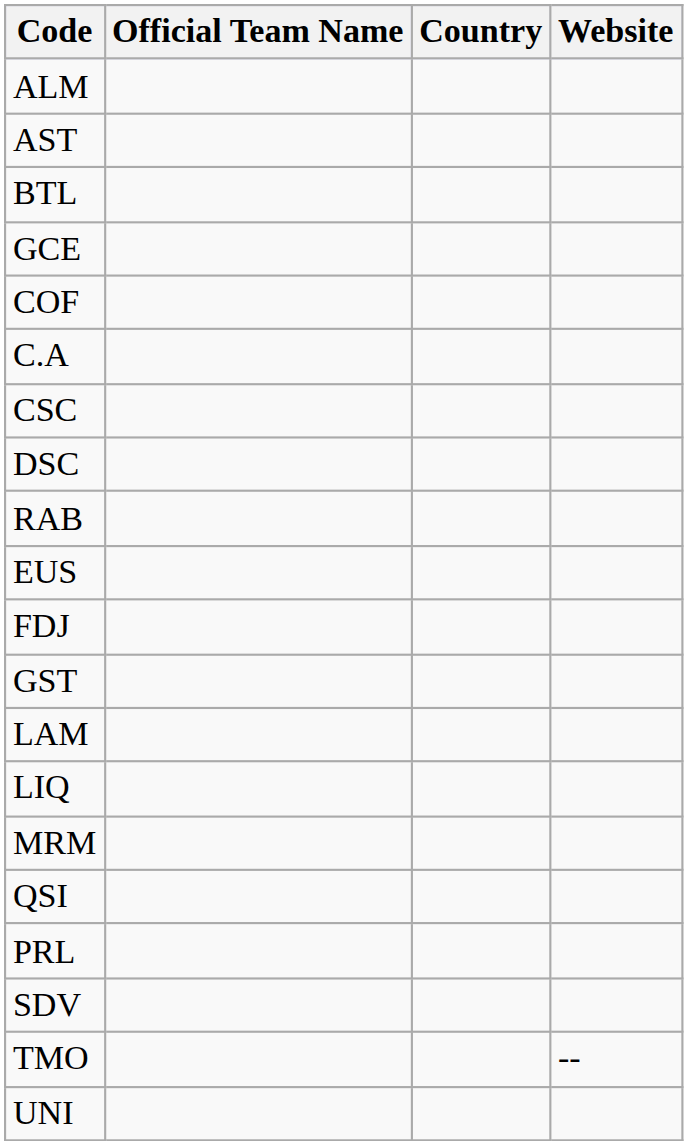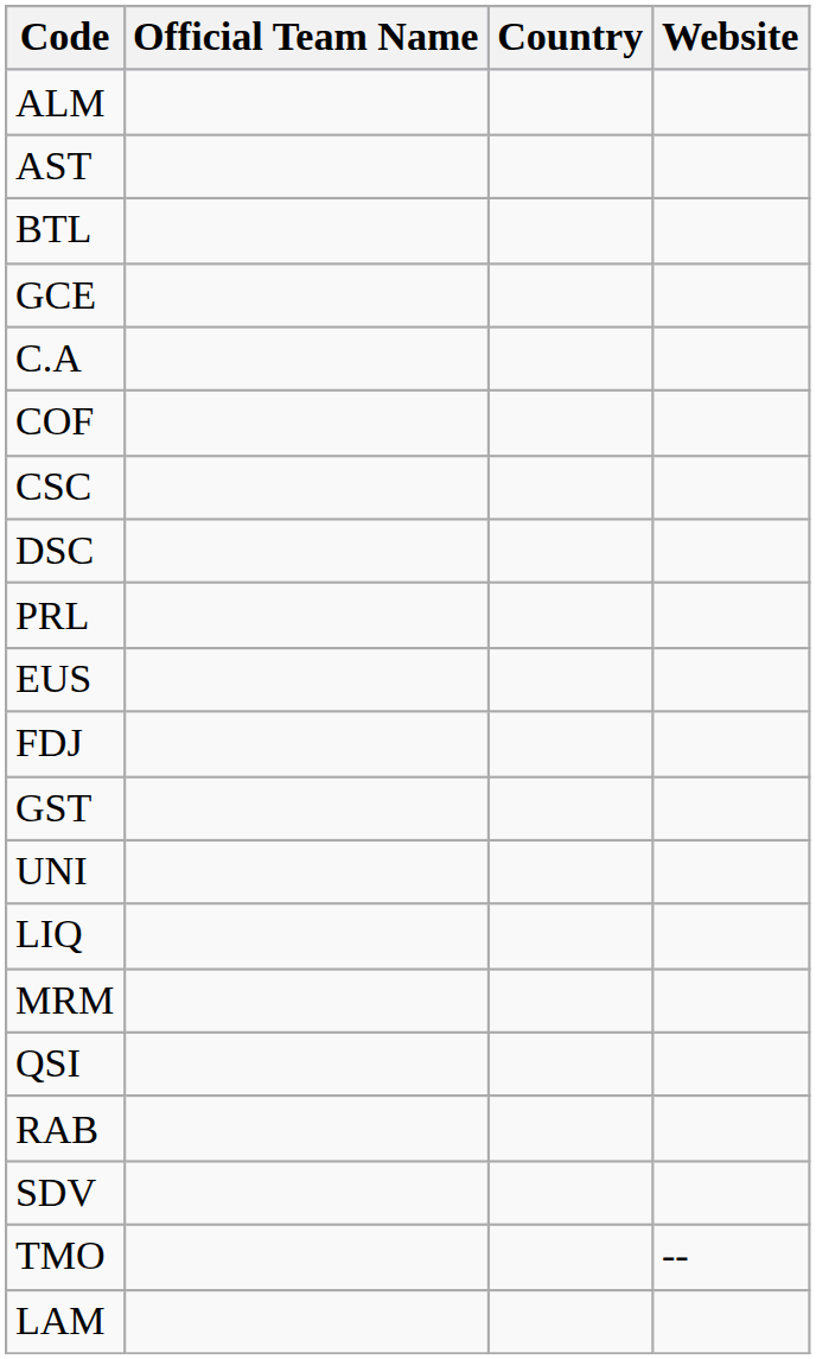 <table class="wikitable">
 <tr style="background:#ccccff;">
 <th>Code</th>
 <th>Official Team Name</th>
 <th>Country</th>
 <th>Website</th>
 </tr>
 <tr>
 <td>ALM</td>
 <td></td>
 <td></td>
 <td> </td>
 </tr>
 <tr>
 <td>AST</td>
 <td></td>
 <td></td>
 <td></td>
 </tr>
 <tr>
 <td>BTL</td>
 <td></td>
 <td></td>
 <td></td>
 </tr>
 <tr>
 <td>GCE</td>
 <td></td>
 <td></td>
 <td></td>
 </tr>
 <tr>
-<td>COF</td>
+<td>C.A</td>
 <td></td>
 <td></td>
 <td></td>
 </tr>
 <tr>
-<td>C.A</td>
+<td>COF</td>
 <td></td>
 <td></td>
 <td></td>
 </tr>
 <tr>
 <td>CSC</td>
 <td></td>
 <td></td>
 <td></td>
 </tr>
 <tr>
 <td>DSC</td>
 <td></td>
 <td></td>
 <td></td>
 </tr>
 <tr>
-<td>RAB</td>
+<td>PRL</td>
 <td></td>
 <td></td>
-<td> </td>
+<td></td>
 </tr>
 <tr>
 <td>EUS</td>
 <td></td>
 <td></td>
 <td></td>
 </tr>
 <tr>
 <td>FDJ</td>
 <td></td>
 <td></td>
 <td></td>
 </tr>
 <tr>
 <td>GST</td>
 <td></td>
 <td></td>
 <td></td>
 </tr>
 <tr>
-<td>LAM</td>
+<td>UNI</td>
 <td></td>
 <td></td>
 <td></td>
 </tr>
 <tr>
 <td>LIQ</td>
 <td></td>
 <td></td>
 <td></td>
 </tr>
 <tr>
 <td>MRM</td>
 <td></td>
 <td></td>
 <td></td>
 </tr>
 <tr>
 <td>QSI</td>
 <td></td>
 <td></td>
 <td></td>
 </tr>
 <tr>
-<td>PRL</td>
+<td>RAB</td>
 <td></td>
 <td></td>
-<td></td>
+<td> </td>
 </tr>
 <tr>
 <td>SDV</td>
 <td></td>
 <td></td>
 <td></td>
 </tr>
 <tr>
 <td>TMO</td>
 <td></td>
 <td></td>
 <td>--</td>
 </tr>
 <tr>
-<td>UNI</td>
+<td>LAM</td>
 <td></td>
 <td></td>
 <td></td>
 </tr>
 </table>
